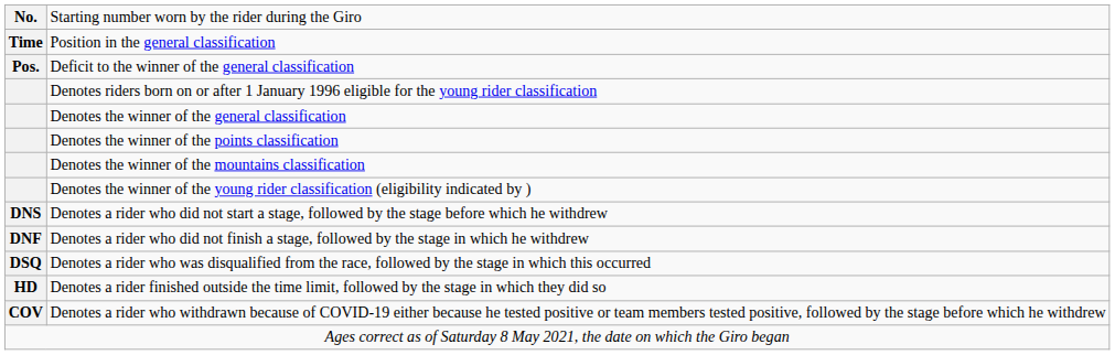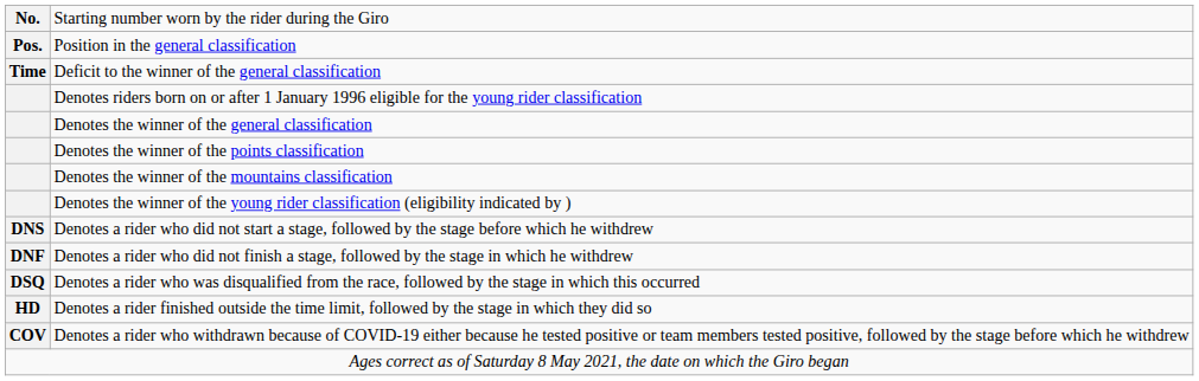 <table class="wikitable">
 <tr>
 <th scope="row" style="text-align:center;">No.</th>
 <td>Starting number worn by the rider during the Giro</td>
 </tr>
 <tr>
-<th scope="row" style="text-align:center;">Time</th>
+<th scope="row" style="text-align:center;">Pos.</th>
 <td>Position in the <a href='#'>general classification</a></td>
 </tr>
 <tr>
-<th scope="row" style="text-align:center;">Pos.</th>
+<th scope="row" style="text-align:center;">Time</th>
 <td>Deficit to the winner of the <a href='#'>general classification</a></td>
 </tr>
 <tr>
 <th scope="row" style="text-align:center;"></th>
 <td>Denotes riders born on or after 1 January 1996 eligible for the <a href='#'>young rider classification</a></td>
 </tr>
 <tr>
 <th></th>
 <td>Denotes the winner of the <a href='#'>general classification</a></td>
 </tr>
 <tr>
 <th></th>
 <td>Denotes the winner of the <a href='#'>points classification</a></td>
 </tr>
 <tr>
 <th></th>
 <td>Denotes the winner of the <a href='#'>mountains classification</a></td>
 </tr>
 <tr>
 <th></th>
 <td>Denotes the winner of the <a href='#'>young rider classification</a> (eligibility indicated by )</td>
 </tr>
 <tr>
 <th scope="row" style="text-align:center;">DNS</th>
 <td>Denotes a rider who did not start a stage, followed by the stage before which he withdrew</td>
 </tr>
 <tr>
 <th scope="row" style="text-align:center;">DNF</th>
 <td>Denotes a rider who did not finish a stage, followed by the stage in which he withdrew</td>
 </tr>
 <tr>
 <th scope="row" style="text-align:center;">DSQ</th>
 <td>Denotes a rider who was disqualified from the race, followed by the stage in which this occurred</td>
 </tr>
 <tr>
 <th scope="row" style="text-align:center;">HD</th>
 <td>Denotes a rider finished outside the time limit, followed by the stage in which they did so</td>
 </tr>
 <tr>
 <th scope="row" style="text-align:center;">COV</th>
 <td>Denotes a rider who withdrawn because of COVID-19 either because he tested positive or team members tested positive, followed by the stage before which he withdrew</td>
 </tr>
 <tr>
 <td style="text-align:center;" colspan="2"><em>Ages correct as of Saturday 8 May 2021, the date on which the Giro began</em></td>
 </tr>
 </table>
